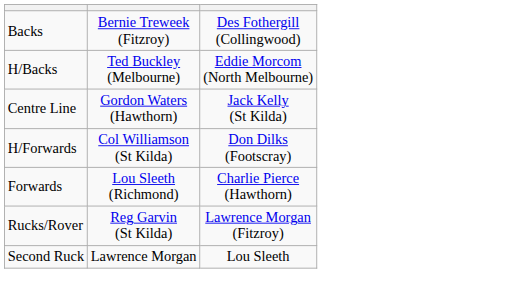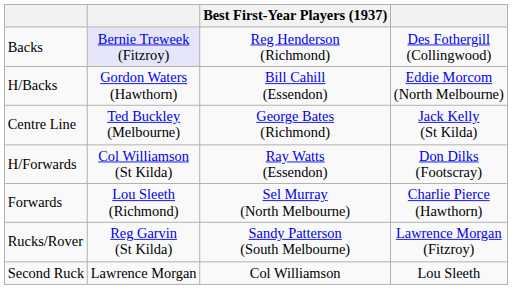 <table class="wikitable">
 <tr>
 <th></th>
 <th></th>
+<th>Best First-Year Players (1937)</th>
 <th></th>
 </tr>
 <tr>
 <td>Backs</td>
-<td align=center><a href='#'>Bernie Treweek</a><br>(Fitzroy)</td>
+<td align=center style="background: lavender;"><a href='#'>Bernie Treweek</a><br>(Fitzroy)</td>
+<td align=center><a href='#'>Reg Henderson</a><br>(Richmond)</td>
 <td align=center><a href='#'>Des Fothergill</a><br>(Collingwood)</td>
 </tr>
 <tr>
 <td>H/Backs</td>
-<td align=center><a href='#'>Ted Buckley</a><br>(Melbourne)</td>
+<td align=center><a href='#'>Gordon Waters</a><br>(Hawthorn)</td>
+<td align=center><a href='#'>Bill Cahill</a><br>(Essendon)</td>
 <td align=center><a href='#'>Eddie Morcom</a><br>(North Melbourne)</td>
 </tr>
 <tr>
 <td>Centre Line</td>
-<td align=center><a href='#'>Gordon Waters</a><br>(Hawthorn)</td>
+<td align=center><a href='#'>Ted Buckley</a><br>(Melbourne)</td>
+<td align=center><a href='#'>George Bates</a><br>(Richmond)</td>
 <td align=center><a href='#'>Jack Kelly</a><br>(St Kilda)</td>
 </tr>
 <tr>
 <td>H/Forwards</td>
 <td align=center><a href='#'>Col Williamson</a><br>(St Kilda)</td>
+<td align=center><a href='#'>Ray Watts</a><br>(Essendon)</td>
 <td align=center><a href='#'>Don Dilks</a><br>(Footscray)</td>
 </tr>
 <tr>
 <td>Forwards</td>
 <td align=center><a href='#'>Lou Sleeth</a><br>(Richmond)</td>
+<td align=center><a href='#'>Sel Murray</a><br>(North Melbourne)</td>
 <td align=center><a href='#'>Charlie Pierce</a><br>(Hawthorn)</td>
 </tr>
 <tr>
 <td>Rucks/Rover</td>
 <td align=center><a href='#'>Reg Garvin</a><br>(St Kilda)</td>
+<td align=center><a href='#'>Sandy Patterson</a><br>(South Melbourne)</td>
 <td align=center><a href='#'>Lawrence Morgan</a><br>(Fitzroy)</td>
 </tr>
 <tr>
 <td>Second Ruck</td>
 <td align=center>Lawrence Morgan</td>
+<td align=center>Col Williamson</td>
 <td align=center>Lou Sleeth</td>
 </tr>
 </table>
